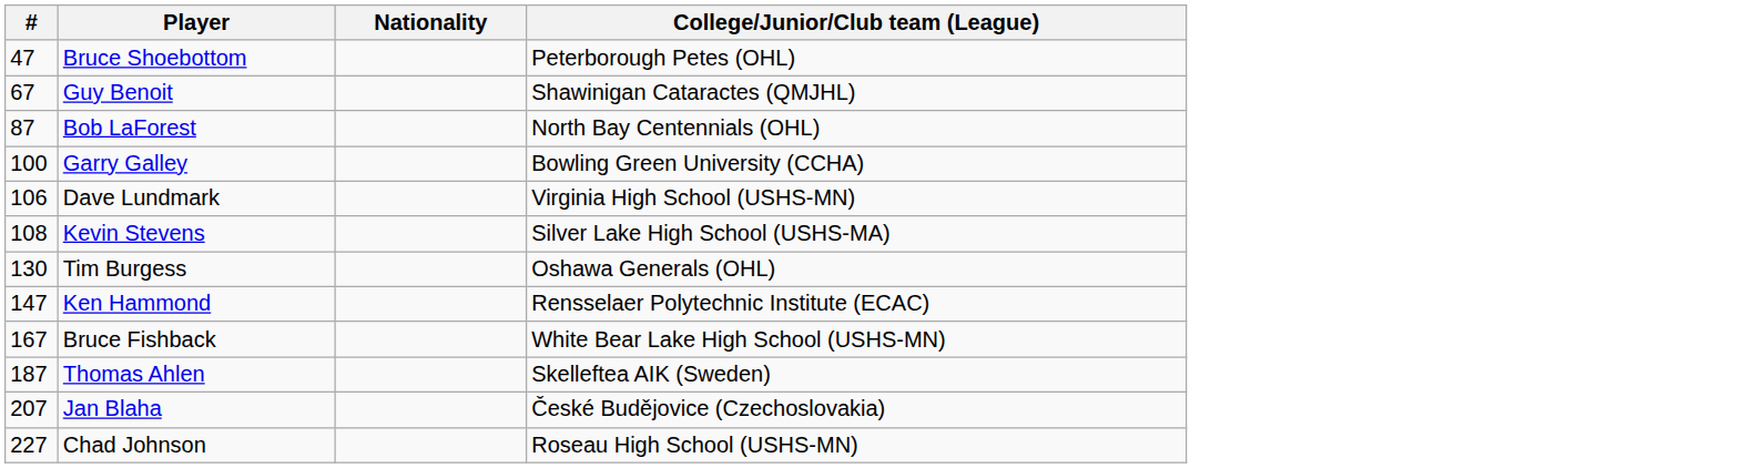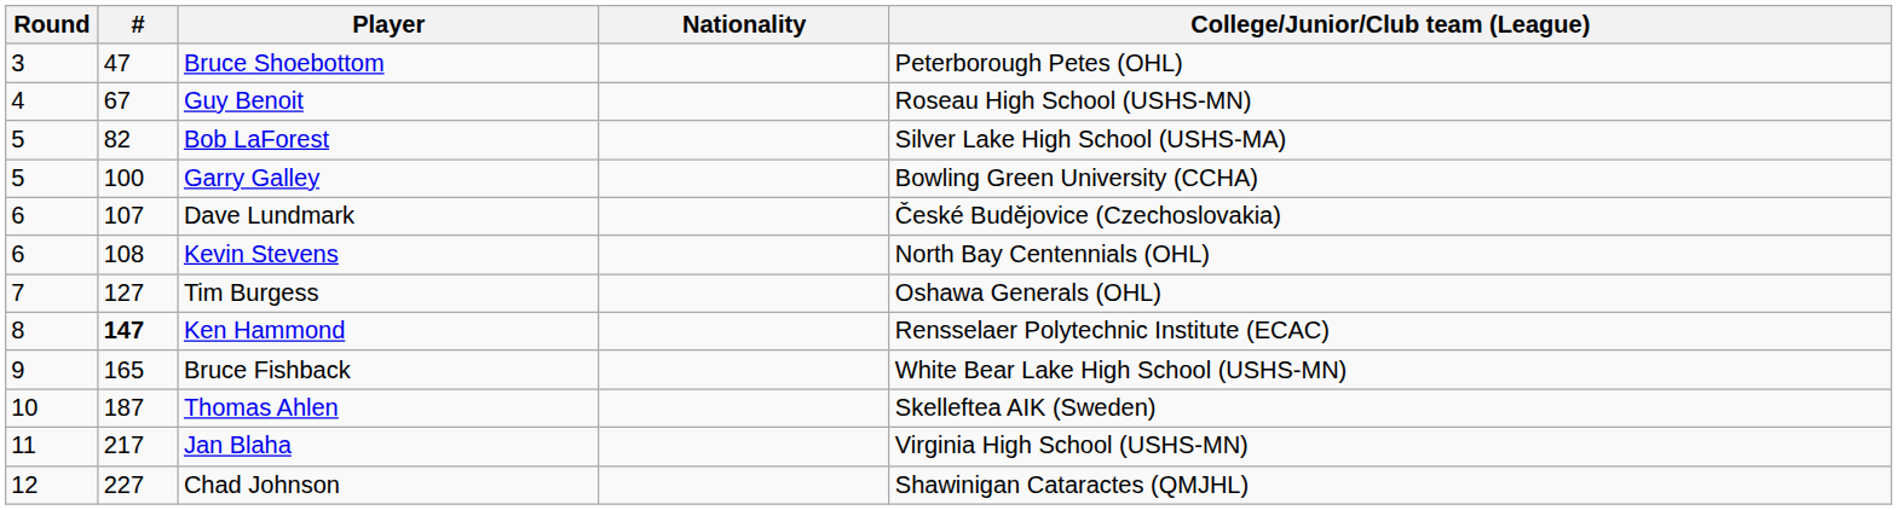 <table class="wikitable">
 <tr align="center">
+<th bgcolor="#DDDDFF" width="4.0%">Round</th>
 <th bgcolor="#DDDDFF" width="4.0%">#</th>
 <th bgcolor="#DDDDFF" width="21.0%">Player</th>
 <th bgcolor="#DDDDFF" width="14.5%">Nationality</th>
 <th bgcolor="#DDDDFF" width="50.0%">College/Junior/Club team (League)</th>
 </tr>
 <tr>
+<td>3</td>
 <td>47</td>
 <td><a href='#'>Bruce Shoebottom</a></td>
 <td></td>
 <td>Peterborough Petes (OHL)</td>
 </tr>
 <tr>
+<td>4</td>
 <td>67</td>
 <td><a href='#'>Guy Benoit</a></td>
 <td></td>
-<td>Shawinigan Cataractes (QMJHL)</td>
+<td>Roseau High School (USHS-MN)</td>
 </tr>
 <tr>
-<td>87</td>
+<td>5</td>
+<td>82</td>
 <td><a href='#'>Bob LaForest</a></td>
 <td></td>
-<td>North Bay Centennials (OHL)</td>
+<td>Silver Lake High School (USHS-MA)</td>
 </tr>
 <tr>
+<td>5</td>
 <td>100</td>
 <td><a href='#'>Garry Galley</a></td>
 <td></td>
 <td>Bowling Green University (CCHA)</td>
 </tr>
 <tr>
-<td>106</td>
+<td>6</td>
+<td>107</td>
 <td>Dave Lundmark</td>
 <td></td>
-<td>Virginia High School (USHS-MN)</td>
+<td>České Budějovice (Czechoslovakia)</td>
 </tr>
 <tr>
+<td>6</td>
 <td>108</td>
 <td><a href='#'>Kevin Stevens</a></td>
 <td></td>
-<td>Silver Lake High School (USHS-MA)</td>
+<td>North Bay Centennials (OHL)</td>
 </tr>
 <tr>
-<td>130</td>
+<td>7</td>
+<td>127</td>
 <td>Tim Burgess</td>
 <td></td>
 <td>Oshawa Generals (OHL)</td>
 </tr>
 <tr>
-<td>147</td>
+<td>8</td>
+<td><strong>147</strong></td>
 <td><a href='#'>Ken Hammond</a></td>
 <td></td>
 <td>Rensselaer Polytechnic Institute (ECAC)</td>
 </tr>
 <tr>
-<td>167</td>
+<td>9</td>
+<td>165</td>
 <td>Bruce Fishback</td>
 <td></td>
 <td>White Bear Lake High School (USHS-MN)</td>
 </tr>
 <tr>
+<td>10</td>
 <td>187</td>
 <td><a href='#'>Thomas Ahlen</a></td>
 <td></td>
 <td>Skelleftea AIK (Sweden)</td>
 </tr>
 <tr>
-<td>207</td>
+<td>11</td>
+<td>217</td>
 <td><a href='#'>Jan Blaha</a></td>
 <td></td>
-<td>České Budějovice (Czechoslovakia)</td>
+<td>Virginia High School (USHS-MN)</td>
 </tr>
 <tr>
+<td>12</td>
 <td>227</td>
 <td>Chad Johnson</td>
 <td></td>
-<td>Roseau High School (USHS-MN)</td>
+<td>Shawinigan Cataractes (QMJHL)</td>
 </tr>
 </table>
